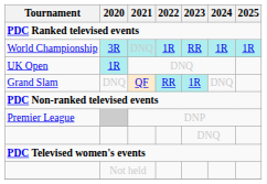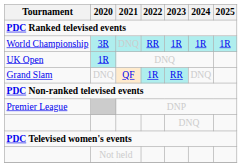 <table class="wikitable" style="text-align:center;font-size:95%">
 <tr>
 <th>Tournament</th>
 <th>2020</th>
 <th>2021</th>
 <th>2022</th>
 <th>2023</th>
 <th>2024</th>
 <th>2025</th>
 </tr>
 <tr>
 <td colspan="14" align="left"><strong><a href='#'>PDC</a> Ranked televised events</strong></td>
 </tr>
 <tr>
 <td align="left"><a href='#'>World Championship</a></td>
 <td style="text-align:center; background:#afeeee;"><a href='#'>3R</a></td>
 <td style="background: paleturquoise; text-align:center; color:#ccc;">DNQ</td>
+<td style="text-align:center; background:#afeeee;"><a href='#'>RR</a></td>
 <td style="text-align:center; background:#afeeee;"><a href='#'>1R</a></td>
-<td style="text-align:center; background:#afeeee;"><a href='#'>RR</a></td>
 <td style="text-align:center; background:#afeeee;"><a href='#'>1R</a></td>
 <td style="text-align:center; background:#afeeee;"><a href='#'>1R</a></td>
 </tr>
 <tr>
 <td align="left"><a href='#'>UK Open</a></td>
 <td style="text-align:center; background:#afeeee;"><a href='#'>1R</a></td>
 <td colspan="4" style="text-align:center; color:#ccc;" ;>DNQ</td>
 <td></td>
 </tr>
 <tr>
 <td align="left"><a href='#'>Grand Slam</a></td>
 <td style="text-align:center; color:#ccc;">DNQ</td>
 <td style="text-align:center; background:#ffebcd;"><a href='#'>QF</a></td>
+<td style="text-align:center; background:#afeeee;"><a href='#'>1R</a></td>
 <td style="text-align:center; background:#afeeee;"><a href='#'>RR</a></td>
-<td style="text-align:center; background:#afeeee;"><a href='#'>1R</a></td>
 <td style="text-align:center; color:#ccc;">DNQ</td>
 <td></td>
 </tr>
 <tr>
 <td colspan="14" align="left"><strong><a href='#'>PDC</a> Non-ranked televised events</strong></td>
 </tr>
 <tr>
 <td align="left"><a href='#'>Premier League</a></td>
 <td style="text-align:center; background:#ccc;"><a href='#'></a></td>
 <td colspan="5" style="text-align:center; color:#ccc;">DNP</td>
 </tr>
 <tr>
 <td align="left"></td>
 <td></td>
 <td></td>
 <td></td>
 <td colspan="2" style="text-align:center; color:#ccc;">DNQ</td>
 <td></td>
 </tr>
 <tr>
 <td colspan="14" style="text-align:left"><strong><a href='#'>PDC</a> Televised women's events</strong></td>
 </tr>
 <tr>
 <td align="left"></td>
 <td colspan="2" style="text-align:center; color:#ccc;">Not held</td>
 <td></td>
 <td></td>
 <td></td>
 <td></td>
 </tr>
 <tr>
 </tr>
 </table>
